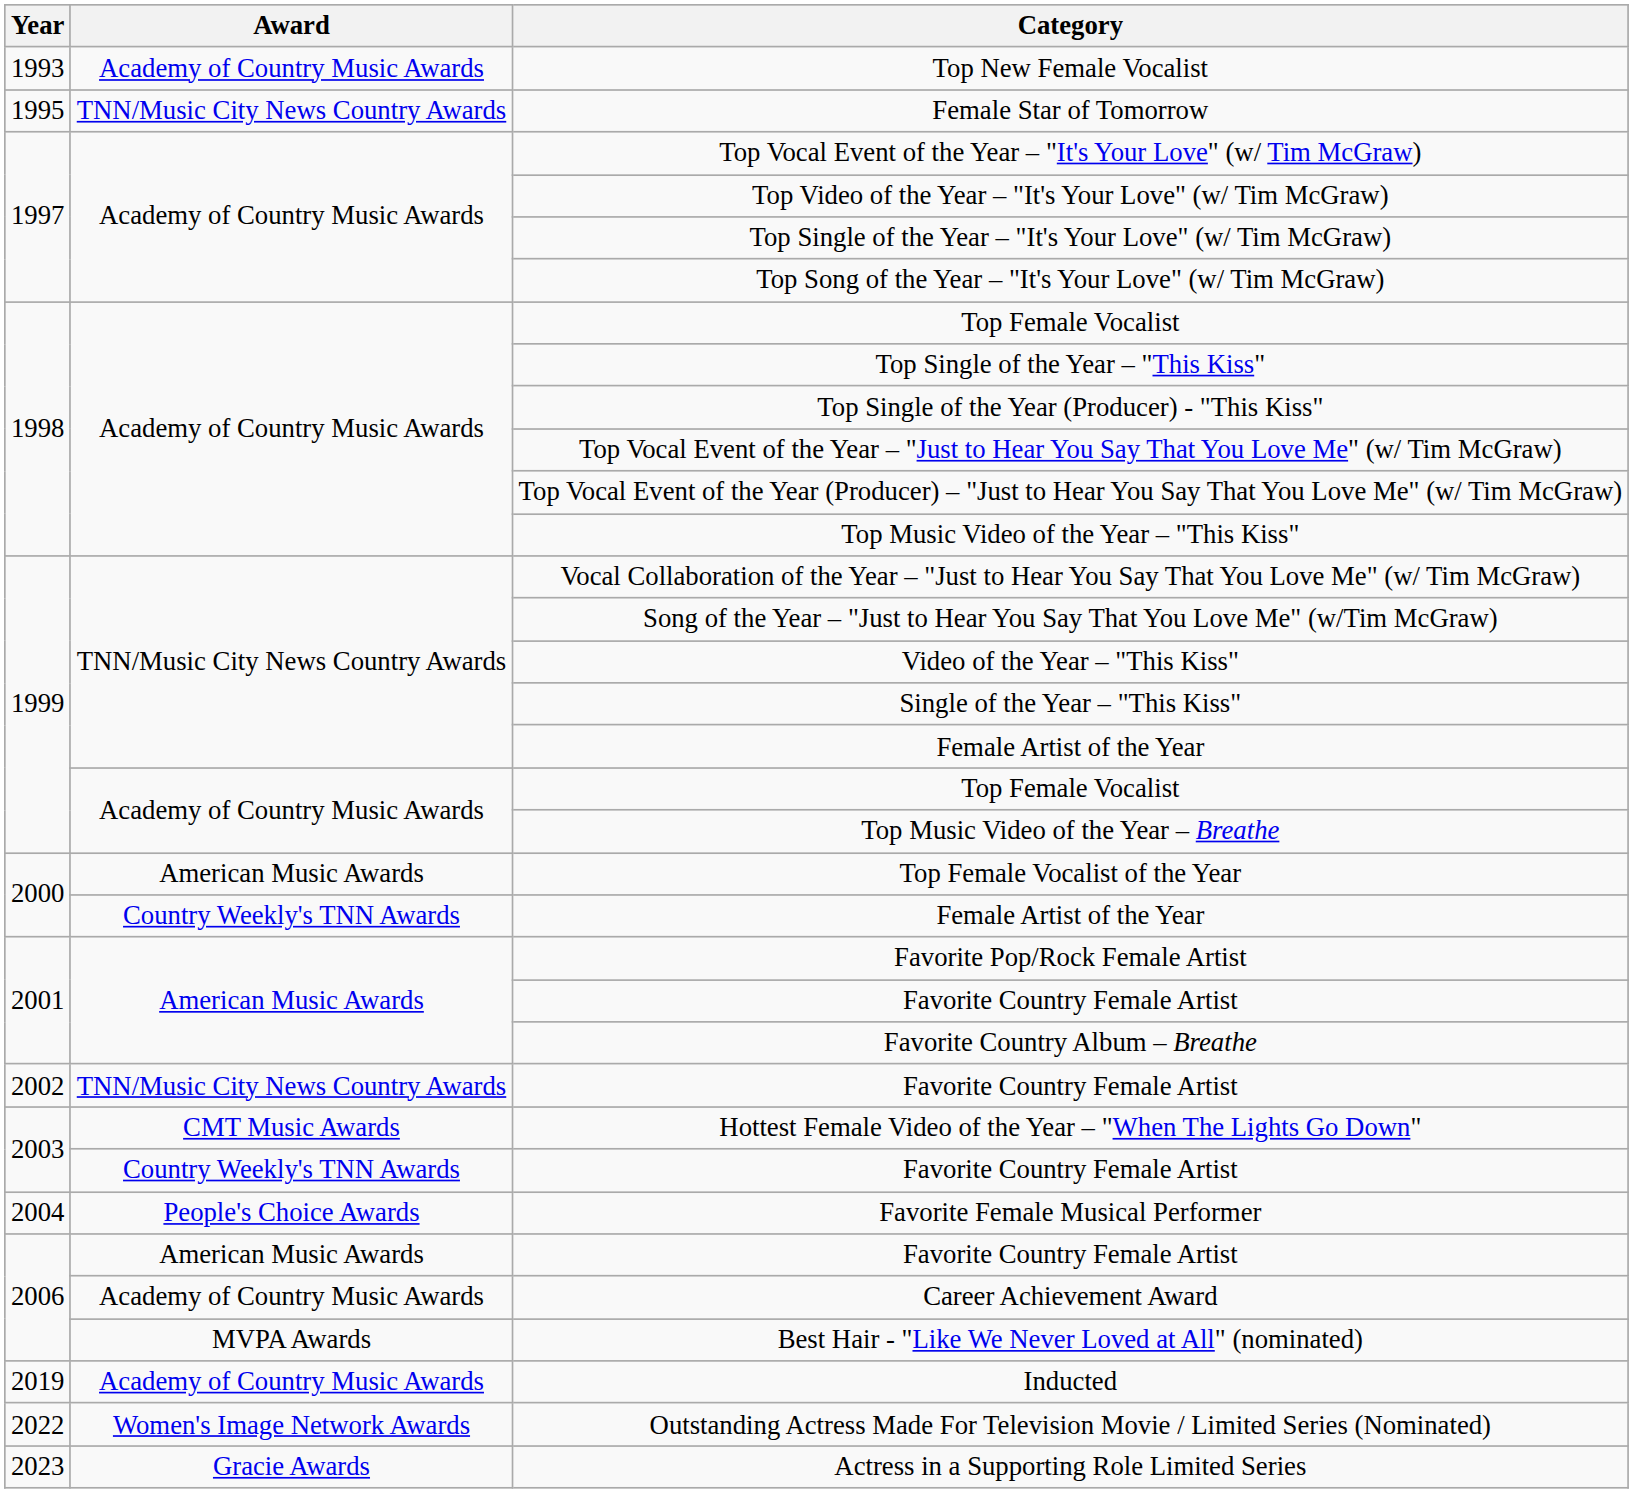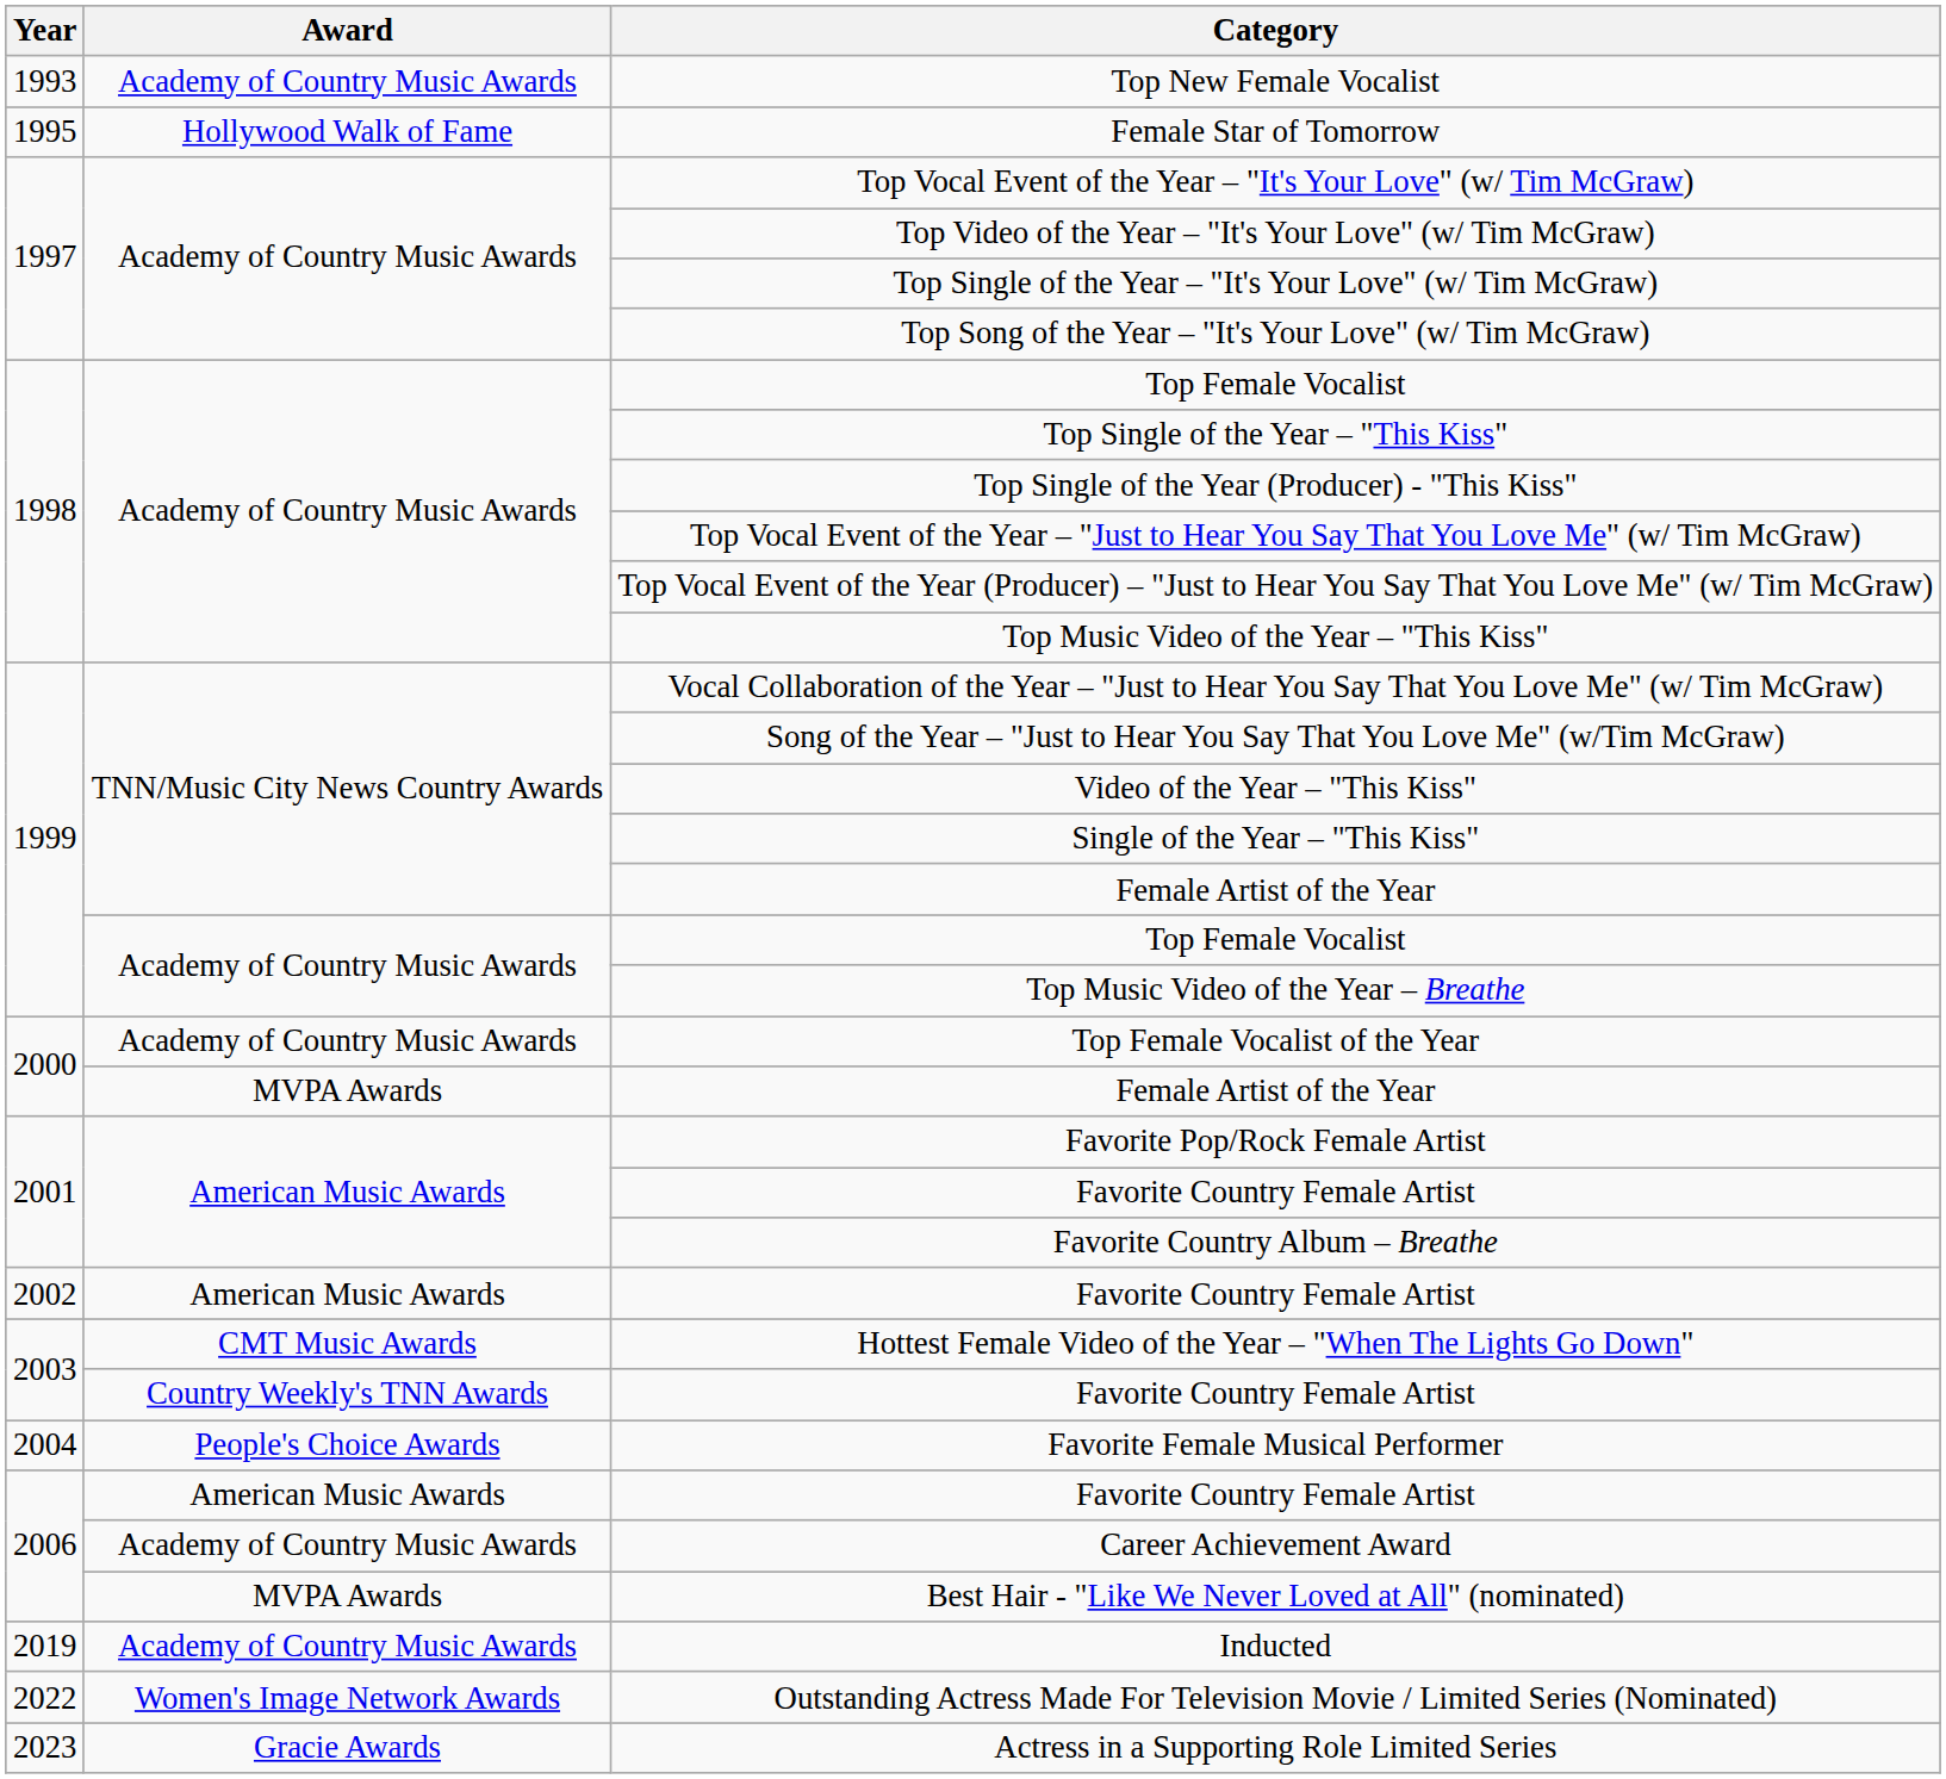 <table class="wikitable" style="text-align:center">
 <tr>
 <th>Year</th>
 <th>Award</th>
 <th>Category</th>
 </tr>
 <tr>
 <td>1993</td>
 <td><a href='#'>Academy of Country Music Awards</a></td>
 <td>Top New Female Vocalist</td>
 </tr>
 <tr>
 <td>1995</td>
-<td><a href='#'>TNN/Music City News Country Awards</a></td>
+<td><a href='#'>Hollywood Walk of Fame</a></td>
 <td>Female Star of Tomorrow</td>
 </tr>
 <tr>
 <td rowspan=4>1997</td>
 <td rowspan=4>Academy of Country Music Awards</td>
 <td>Top Vocal Event of the Year – "<a href='#'>It's Your Love</a>" (w/ <a href='#'>Tim McGraw</a>)</td>
 </tr>
 <tr>
 <td>Top Video of the Year – "It's Your Love" (w/ Tim McGraw)</td>
 </tr>
 <tr>
 <td>Top Single of the Year – "It's Your Love" (w/ Tim McGraw)</td>
 </tr>
 <tr>
 <td>Top Song of the Year – "It's Your Love" (w/ Tim McGraw)</td>
 </tr>
 <tr>
 <td rowspan=6>1998</td>
 <td rowspan=6>Academy of Country Music Awards</td>
 <td>Top Female Vocalist</td>
 </tr>
 <tr>
 <td>Top Single of the Year – "<a href='#'>This Kiss</a>"</td>
 </tr>
 <tr>
 <td>Top Single of the Year (Producer) - "This Kiss"</td>
 </tr>
 <tr>
 <td>Top Vocal Event of the Year – "<a href='#'>Just to Hear You Say That You Love Me</a>" (w/ Tim McGraw)</td>
 </tr>
 <tr>
 <td>Top Vocal Event of the Year (Producer) – "Just to Hear You Say That You Love Me" (w/ Tim McGraw)</td>
 </tr>
 <tr>
 <td>Top Music Video of the Year – "This Kiss"</td>
 </tr>
 <tr>
 <td rowspan=7>1999</td>
 <td rowspan=5>TNN/Music City News Country Awards</td>
 <td>Vocal Collaboration of the Year – "Just to Hear You Say That You Love Me" (w/ Tim McGraw)</td>
 </tr>
 <tr>
 <td>Song of the Year – "Just to Hear You Say That You Love Me" (w/Tim McGraw)</td>
 </tr>
 <tr>
 <td>Video of the Year – "This Kiss"</td>
 </tr>
 <tr>
 <td>Single of the Year – "This Kiss"</td>
 </tr>
 <tr>
 <td>Female Artist of the Year</td>
 </tr>
 <tr>
 <td rowspan=2>Academy of Country Music Awards</td>
 <td>Top Female Vocalist</td>
 </tr>
 <tr>
 <td>Top Music Video of the Year – <em><a href='#'>Breathe</a></em></td>
 </tr>
 <tr>
 <td rowspan=2>2000</td>
-<td>American Music Awards</td>
+<td>Academy of Country Music Awards</td>
 <td>Top Female Vocalist of the Year</td>
 </tr>
 <tr>
-<td><a href='#'>Country Weekly's TNN Awards</a></td>
+<td>MVPA Awards</td>
 <td>Female Artist of the Year</td>
 </tr>
 <tr>
 <td rowspan=3>2001</td>
 <td rowspan=3><a href='#'>American Music Awards</a></td>
 <td>Favorite Pop/Rock Female Artist</td>
 </tr>
 <tr>
 <td>Favorite Country Female Artist</td>
 </tr>
 <tr>
 <td>Favorite Country Album – <em>Breathe</em></td>
 </tr>
 <tr>
 <td>2002</td>
-<td><a href='#'>TNN/Music City News Country Awards</a></td>
+<td>American Music Awards</td>
 <td>Favorite Country Female Artist</td>
 </tr>
 <tr>
 <td rowspan=2>2003</td>
 <td><a href='#'>CMT Music Awards</a></td>
 <td>Hottest Female Video of the Year – "<a href='#'>When The Lights Go Down</a>"</td>
 </tr>
 <tr>
 <td><a href='#'>Country Weekly's TNN Awards</a></td>
 <td>Favorite Country Female Artist</td>
 </tr>
 <tr>
 <td>2004</td>
 <td><a href='#'>People's Choice Awards</a></td>
 <td>Favorite Female Musical Performer</td>
 </tr>
 <tr>
 <td rowspan=3>2006</td>
 <td>American Music Awards</td>
 <td>Favorite Country Female Artist</td>
 </tr>
 <tr>
 <td>Academy of Country Music Awards</td>
 <td>Career Achievement Award</td>
 </tr>
 <tr>
 <td>MVPA Awards</td>
 <td>Best Hair - "<a href='#'>Like We Never Loved at All</a>" (nominated)</td>
 </tr>
 <tr>
 <td>2019</td>
 <td><a href='#'>Academy of Country Music Awards</a></td>
 <td>Inducted</td>
 </tr>
 <tr>
 <td>2022</td>
 <td><a href='#'>Women's Image Network Awards</a></td>
 <td>Outstanding Actress Made For Television Movie / Limited Series (Nominated)</td>
 </tr>
 <tr>
 <td>2023</td>
 <td><a href='#'>Gracie Awards</a></td>
 <td>Actress in a Supporting Role Limited Series </td>
 </tr>
 </table>
